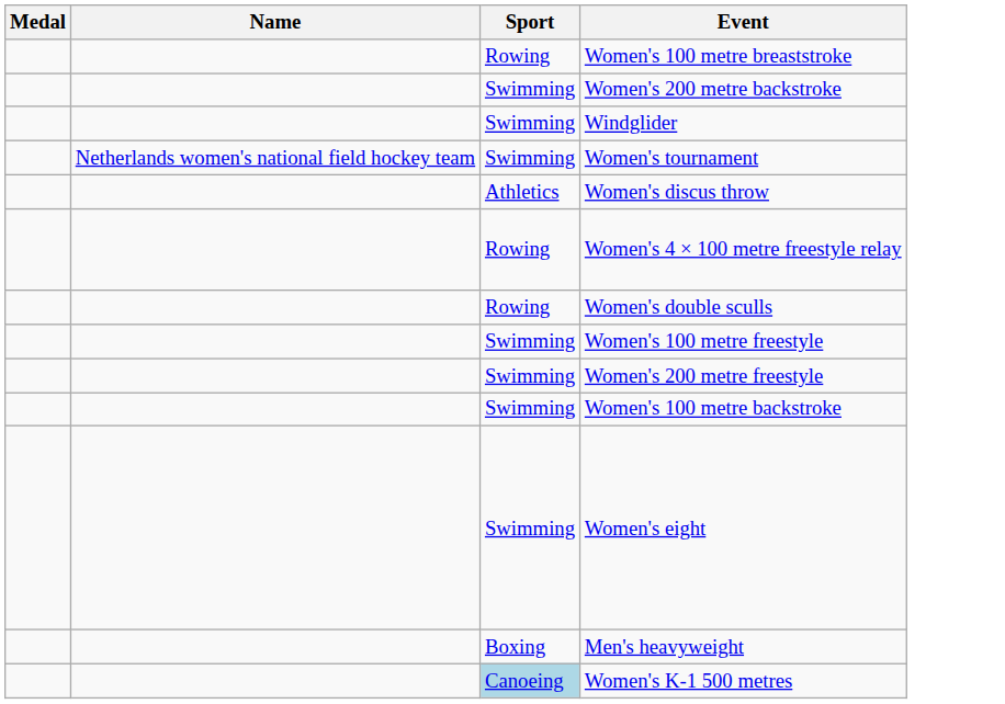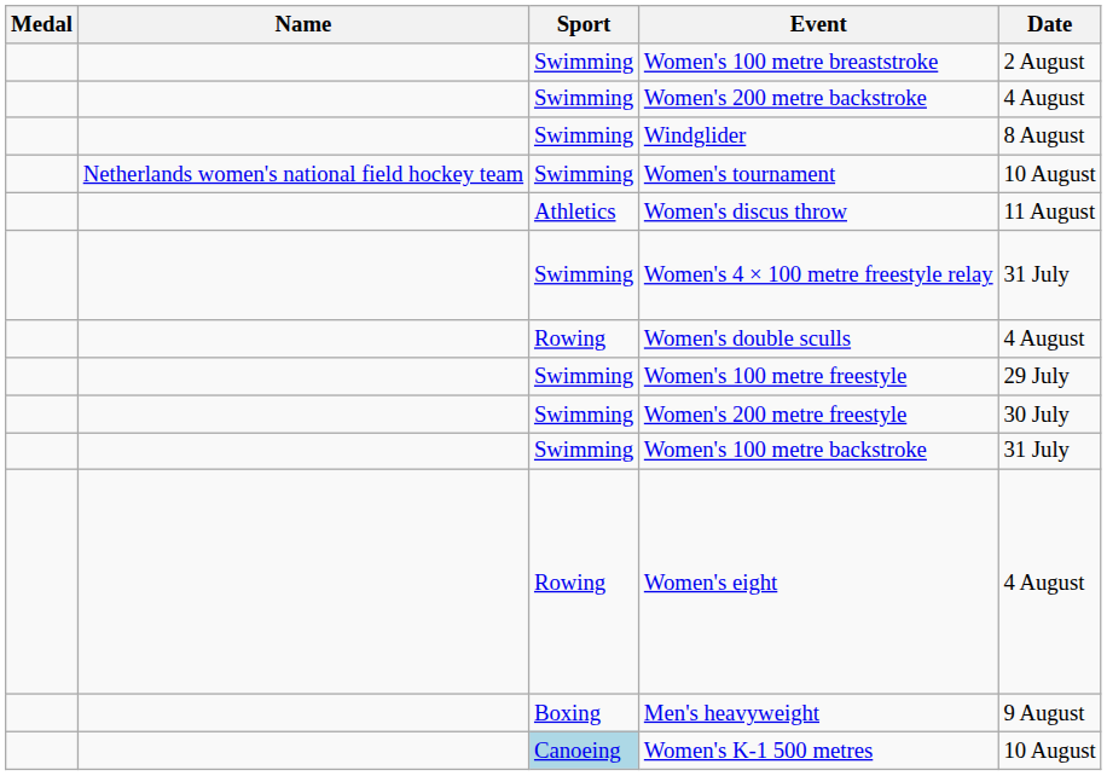 <table class="wikitable sortable" style="font-size:90%">
 <tr>
 <th>Medal</th>
 <th>Name</th>
 <th>Sport</th>
 <th>Event</th>
+<th>Date</th>
 </tr>
 <tr>
 <td></td>
 <td></td>
-<td><a href='#'>Rowing</a></td>
+<td><a href='#'>Swimming</a></td>
 <td><a href='#'>Women's 100 metre breaststroke</a></td>
+<td>2 August</td>
 </tr>
 <tr>
 <td></td>
 <td></td>
 <td><a href='#'>Swimming</a></td>
 <td><a href='#'>Women's 200 metre backstroke</a></td>
+<td>4 August</td>
 </tr>
 <tr>
 <td></td>
 <td></td>
 <td><a href='#'>Swimming</a></td>
 <td><a href='#'>Windglider</a></td>
+<td>8 August</td>
 </tr>
 <tr>
 <td></td>
 <td><a href='#'>Netherlands women's national field hockey team</a><br></td>
 <td><a href='#'>Swimming</a></td>
 <td><a href='#'>Women's tournament</a></td>
+<td>10 August</td>
 </tr>
 <tr>
 <td></td>
 <td></td>
 <td><a href='#'>Athletics</a></td>
 <td><a href='#'>Women's discus throw</a></td>
+<td>11 August</td>
 </tr>
 <tr>
 <td></td>
 <td><br><br><br></td>
-<td><a href='#'>Rowing</a></td>
+<td><a href='#'>Swimming</a></td>
 <td><a href='#'>Women's 4 × 100 metre freestyle relay</a></td>
+<td>31 July</td>
 </tr>
 <tr>
 <td></td>
 <td><br></td>
 <td><a href='#'>Rowing</a></td>
 <td><a href='#'>Women's double sculls</a></td>
+<td>4 August</td>
 </tr>
 <tr>
 <td></td>
 <td></td>
 <td><a href='#'>Swimming</a></td>
 <td><a href='#'>Women's 100 metre freestyle</a></td>
+<td>29 July</td>
 </tr>
 <tr>
 <td></td>
 <td></td>
 <td><a href='#'>Swimming</a></td>
 <td><a href='#'>Women's 200 metre freestyle</a></td>
+<td>30 July</td>
 </tr>
 <tr>
 <td></td>
 <td></td>
 <td><a href='#'>Swimming</a></td>
 <td><a href='#'>Women's 100 metre backstroke</a></td>
+<td>31 July</td>
 </tr>
 <tr>
 <td></td>
 <td><br><br><br><br><br><br><br><br></td>
-<td><a href='#'>Swimming</a></td>
+<td><a href='#'>Rowing</a></td>
 <td><a href='#'>Women's eight</a></td>
+<td>4 August</td>
 </tr>
 <tr>
 <td></td>
 <td></td>
 <td><a href='#'>Boxing</a></td>
 <td><a href='#'>Men's heavyweight</a></td>
+<td>9 August</td>
 </tr>
 <tr>
 <td></td>
 <td></td>
 <td style="background: lightblue;"><a href='#'>Canoeing</a></td>
 <td><a href='#'>Women's K-1 500 metres</a></td>
+<td>10 August</td>
 </tr>
 </table>
